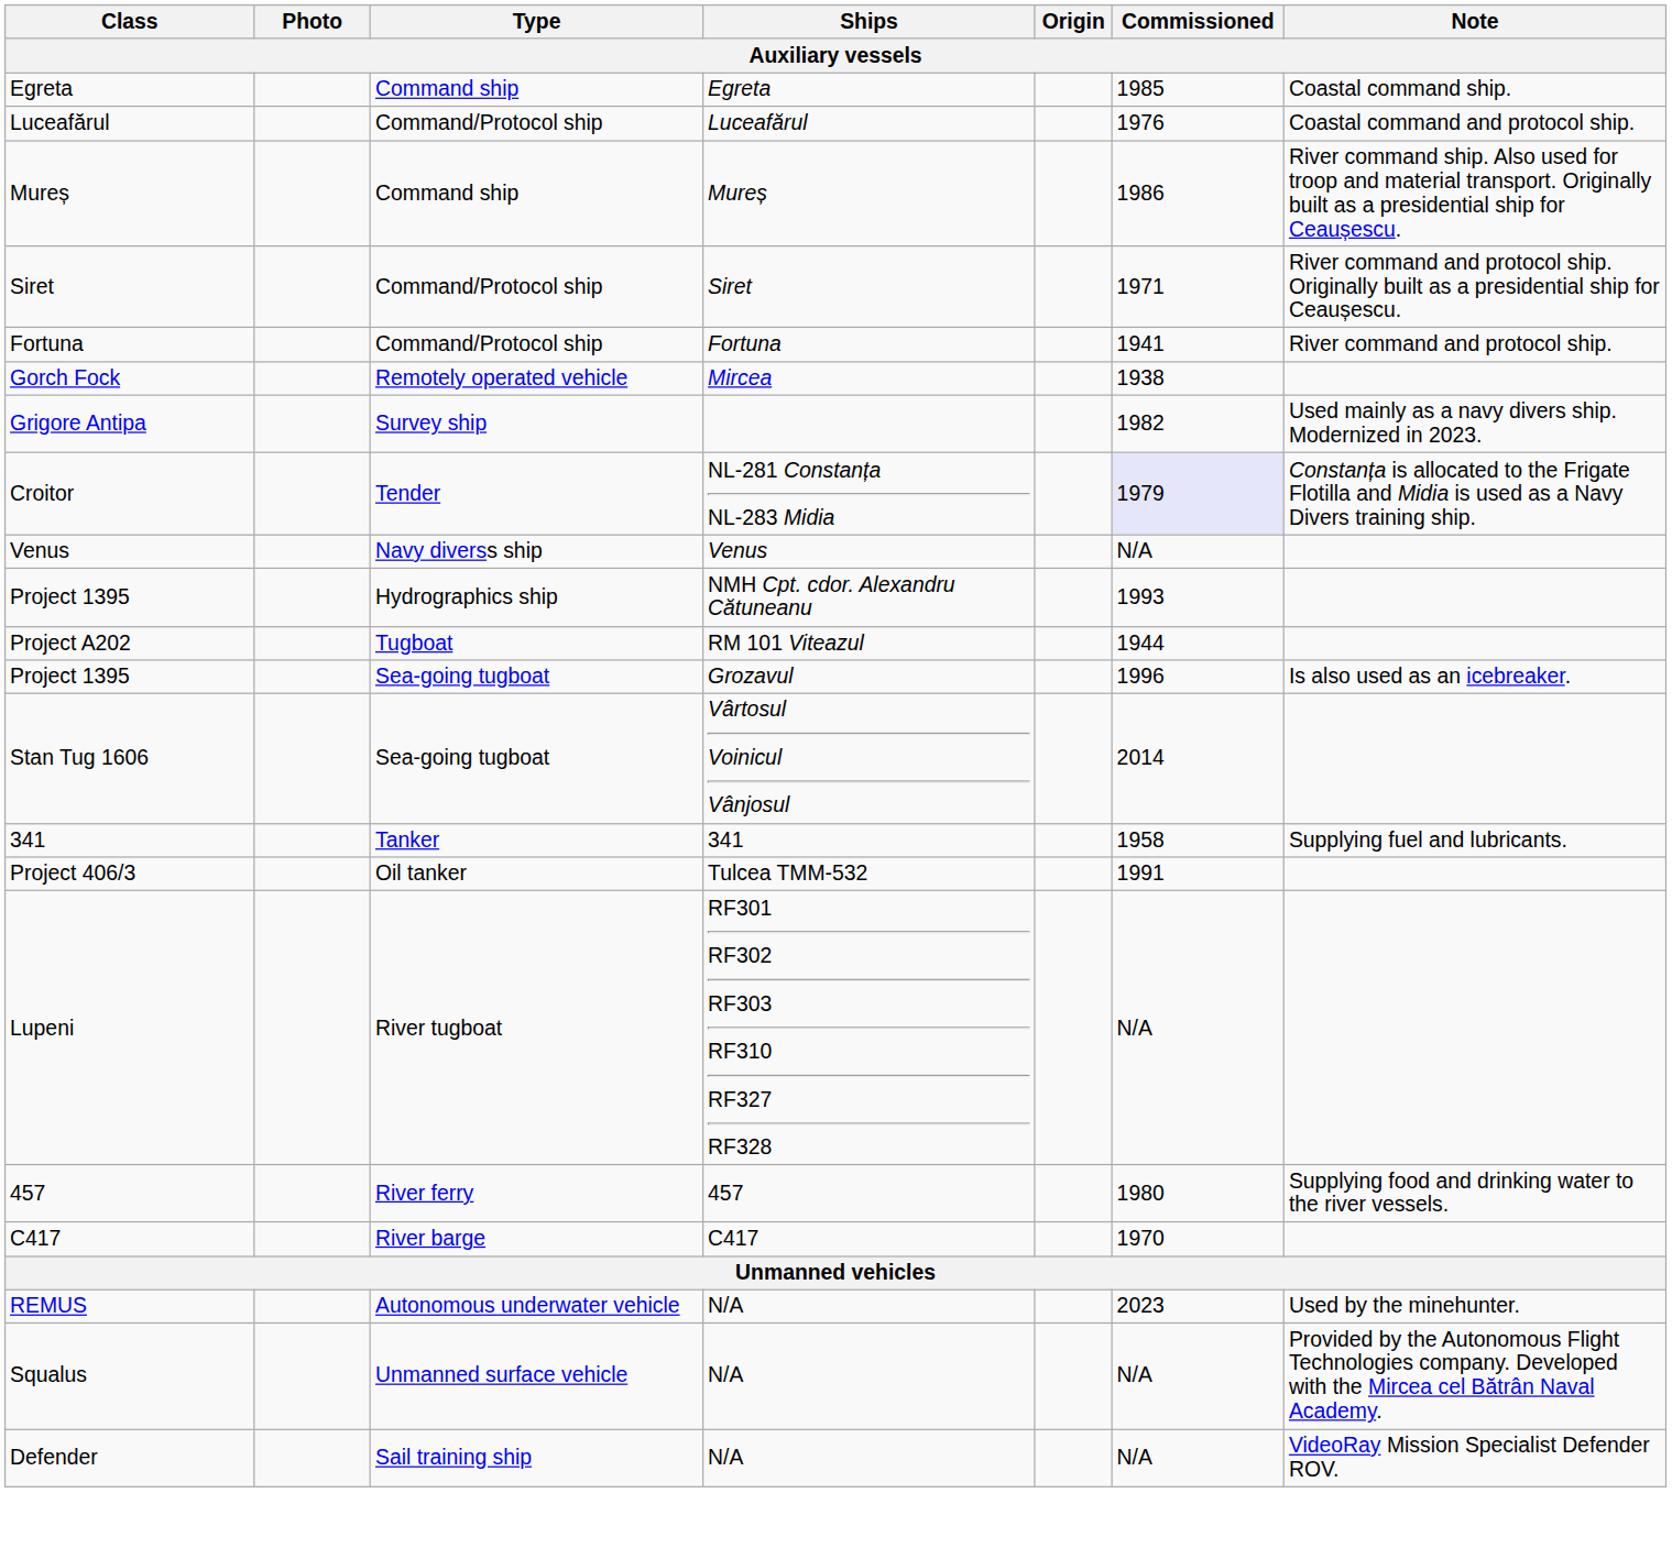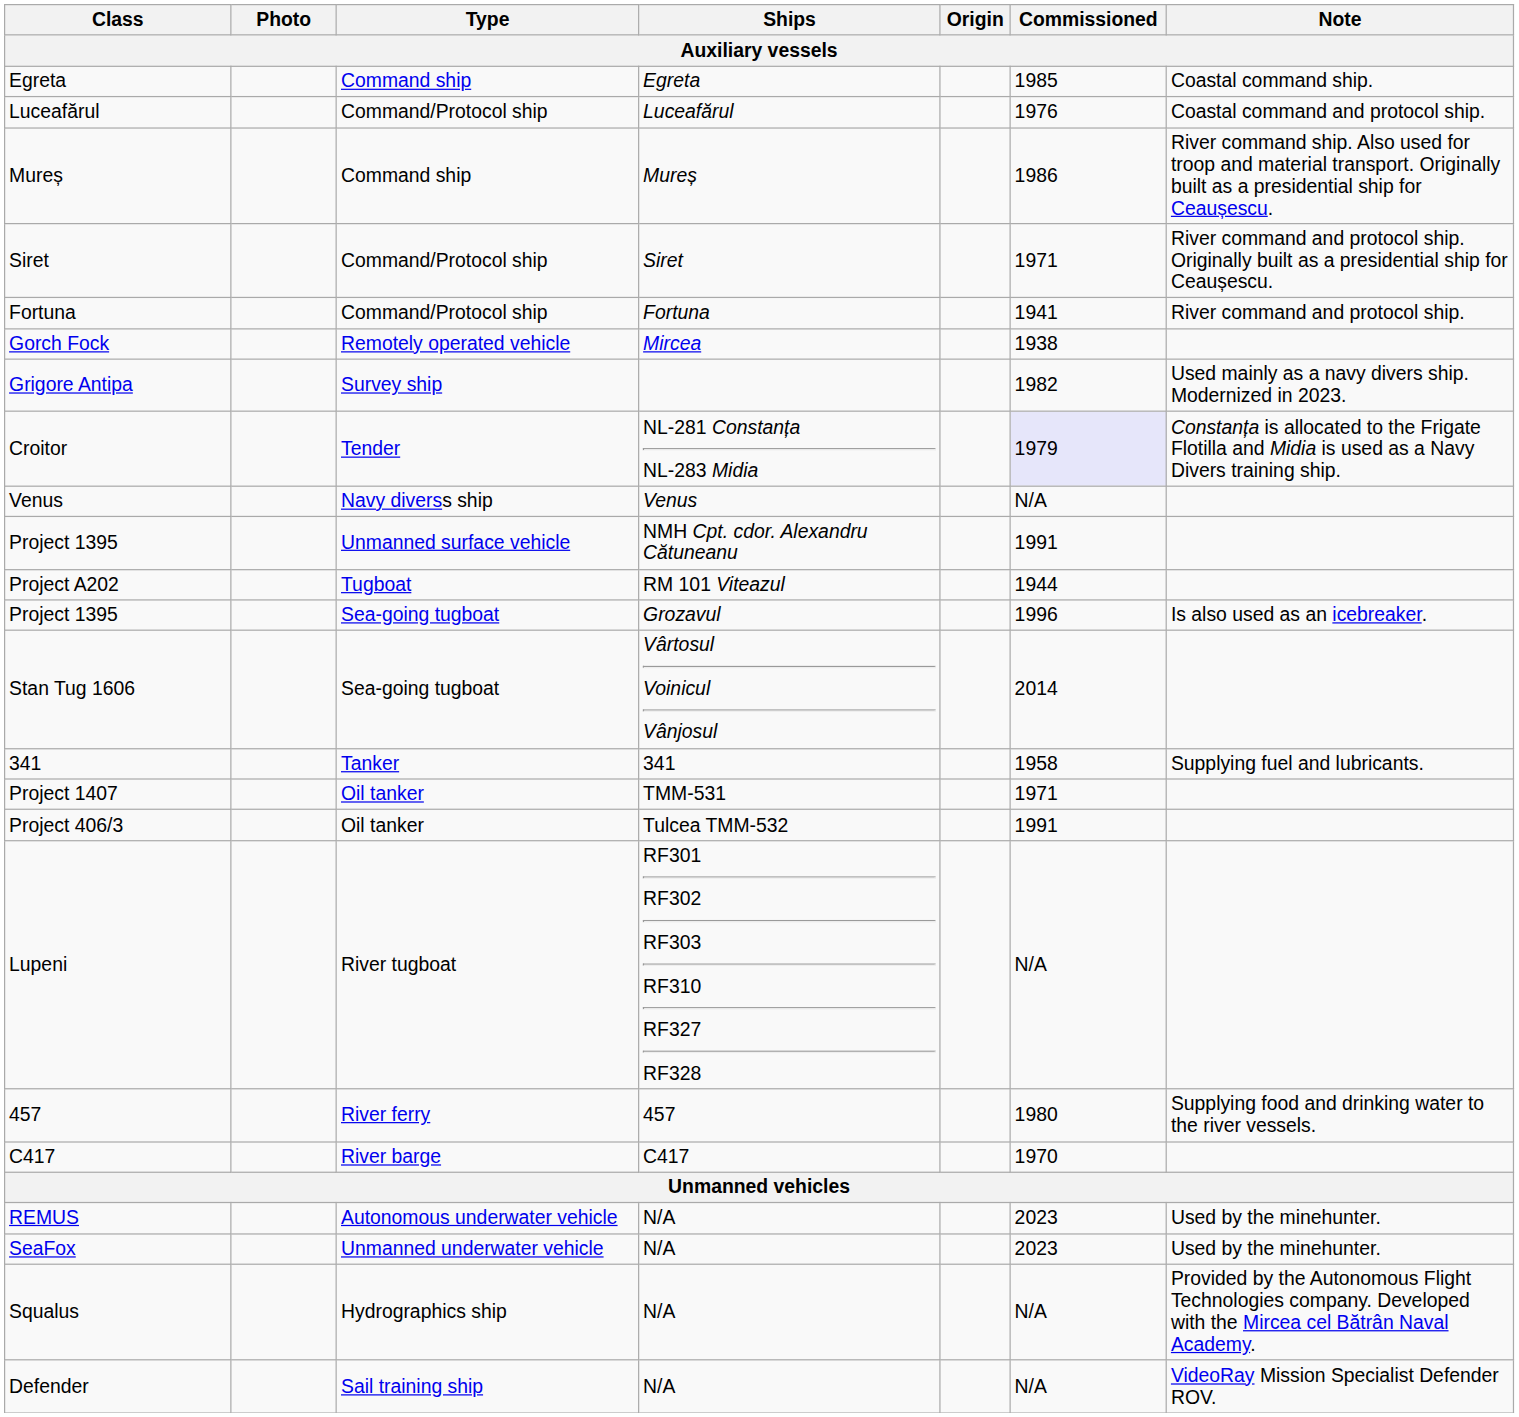 <table class="wikitable">
 <tr>
 <th style="text-align:center; width:15%;">Class</th>
 <th style="text-align:center; width:7%;">Photo</th>
 <th style="text-align:center;">Type</th>
 <th style="text-align:center; width:20%;">Ships</th>
 <th style="text-align:center;">Origin</th>
 <th style="text-align:center;">Commissioned</th>
 <th style="text-align:center; width:23%;">Note</th>
 </tr>
 <tr>
 <th colspan="7">Auxiliary vessels</th>
 </tr>
 <tr>
 <td>Egreta</td>
 <td></td>
 <td><a href='#'>Command ship</a></td>
 <td><em>Egreta</em></td>
 <td></td>
 <td>1985</td>
 <td>Coastal command ship.</td>
 </tr>
 <tr>
 <td>Luceafărul</td>
 <td></td>
 <td>Command/Protocol ship</td>
 <td><em>Luceafărul</em></td>
 <td></td>
 <td>1976</td>
 <td>Coastal command and protocol ship.</td>
 </tr>
 <tr>
 <td>Mureș</td>
 <td></td>
 <td>Command ship</td>
 <td><em>Mureș</em></td>
 <td></td>
 <td>1986</td>
 <td>River command ship. Also used for troop and material transport. Originally built as a presidential ship for <a href='#'>Ceaușescu</a>.</td>
 </tr>
 <tr>
 <td>Siret</td>
 <td></td>
 <td>Command/Protocol ship</td>
 <td><em>Siret </em></td>
 <td></td>
 <td>1971</td>
 <td>River command and protocol ship. Originally built as a presidential ship for Ceaușescu.</td>
 </tr>
 <tr>
 <td>Fortuna</td>
 <td></td>
 <td>Command/Protocol ship</td>
 <td><em>Fortuna</em></td>
 <td></td>
 <td>1941</td>
 <td>River command and protocol ship.</td>
 </tr>
 <tr>
 <td><a href='#'>Gorch Fock</a></td>
 <td></td>
 <td><a href='#'>Remotely operated vehicle</a></td>
 <td><em><a href='#'>Mircea</a></em></td>
 <td></td>
 <td>1938</td>
 <td></td>
 </tr>
 <tr>
 <td><a href='#'>Grigore Antipa</a></td>
 <td></td>
 <td><a href='#'>Survey ship</a></td>
 <td><em></em></td>
 <td></td>
 <td>1982</td>
 <td>Used mainly as a navy divers ship. Modernized in 2023.</td>
 </tr>
 <tr>
 <td>Croitor</td>
 <td></td>
 <td><a href='#'>Tender</a></td>
 <td>NL-281 <em>Constanța</em> <hr> NL-283 <em>Midia</em></td>
 <td></td>
 <td style="background: lavender;">1979</td>
 <td><em>Constanța</em> is allocated to the Frigate Flotilla and <em>Midia</em> is used as a Navy Divers training ship.</td>
 </tr>
 <tr>
 <td>Venus</td>
 <td></td>
 <td><a href='#'>Navy divers</a>s ship</td>
 <td><em>Venus</em></td>
 <td></td>
 <td>N/A</td>
 <td></td>
 </tr>
 <tr>
 <td>Project 1395</td>
 <td></td>
-<td>Hydrographics ship</td>
+<td><a href='#'>Unmanned surface vehicle</a></td>
 <td>NMH <em>Cpt. cdor. Alexandru Cătuneanu</em></td>
 <td></td>
-<td>1993</td>
+<td>1991</td>
 <td></td>
 </tr>
 <tr>
 <td>Project A202</td>
 <td></td>
 <td><a href='#'>Tugboat</a></td>
 <td>RM 101 <em>Viteazul</em></td>
 <td></td>
 <td>1944</td>
 <td></td>
 </tr>
 <tr>
 <td>Project 1395</td>
 <td></td>
 <td><a href='#'>Sea-going tugboat</a></td>
 <td><em>Grozavul</em></td>
 <td></td>
 <td>1996</td>
 <td>Is also used as an <a href='#'>icebreaker</a>.</td>
 </tr>
 <tr>
 <td>Stan Tug 1606</td>
 <td></td>
 <td>Sea-going tugboat</td>
 <td><em>Vârtosul</em>  <hr> <em>Voinicul</em> <hr> <em>Vânjosul</em></td>
 <td></td>
 <td>2014</td>
 <td></td>
 </tr>
 <tr>
 <td>341</td>
 <td></td>
 <td><a href='#'>Tanker</a></td>
 <td>341</td>
 <td></td>
 <td>1958</td>
 <td>Supplying fuel and lubricants.</td>
+</tr>
+<tr>
+<td>Project 1407</td>
+<td></td>
+<td><a href='#'>Oil tanker</a></td>
+<td>TMM-531</td>
+<td></td>
+<td>1971</td>
+<td></td>
 </tr>
 <tr>
 <td>Project 406/3</td>
 <td></td>
 <td>Oil tanker</td>
 <td>Tulcea TMM-532</td>
 <td></td>
 <td>1991</td>
 <td></td>
 </tr>
 <tr>
 <td>Lupeni</td>
 <td></td>
 <td>River tugboat</td>
 <td>RF301 <hr> RF302 <hr> RF303 <hr> RF310 <hr> RF327 <hr> RF328</td>
 <td></td>
 <td>N/A</td>
 <td></td>
 </tr>
 <tr>
 <td>457</td>
 <td></td>
 <td><a href='#'>River ferry</a></td>
 <td>457</td>
 <td></td>
 <td>1980</td>
 <td>Supplying food and drinking water to the river vessels.</td>
 </tr>
 <tr>
 <td>C417</td>
 <td></td>
 <td><a href='#'>River barge</a></td>
 <td>C417</td>
 <td></td>
 <td>1970</td>
 <td></td>
 </tr>
 <tr>
 <th colspan="7">Unmanned vehicles</th>
 </tr>
 <tr>
 <td><a href='#'>REMUS</a></td>
 <td></td>
 <td><a href='#'>Autonomous underwater vehicle</a></td>
 <td>N/A</td>
 <td></td>
 <td>2023</td>
 <td>Used by the minehunter.</td>
 </tr>
 <tr>
+<td><a href='#'>SeaFox</a></td>
+<td></td>
+<td><a href='#'>Unmanned underwater vehicle</a></td>
+<td>N/A</td>
+<td></td>
+<td>2023</td>
+<td>Used by the minehunter.</td>
+</tr>
+<tr>
 <td>Squalus</td>
 <td></td>
-<td><a href='#'>Unmanned surface vehicle</a></td>
+<td>Hydrographics ship</td>
 <td>N/A</td>
 <td></td>
 <td>N/A</td>
 <td>Provided by the Autonomous Flight Technologies company. Developed with the <a href='#'>Mircea cel Bătrân Naval Academy</a>.</td>
 </tr>
 <tr>
 <td>Defender</td>
 <td></td>
 <td><a href='#'>Sail training ship</a></td>
 <td>N/A</td>
 <td></td>
 <td>N/A</td>
 <td><a href='#'>VideoRay</a> Mission Specialist Defender ROV.</td>
 </tr>
 </table>
